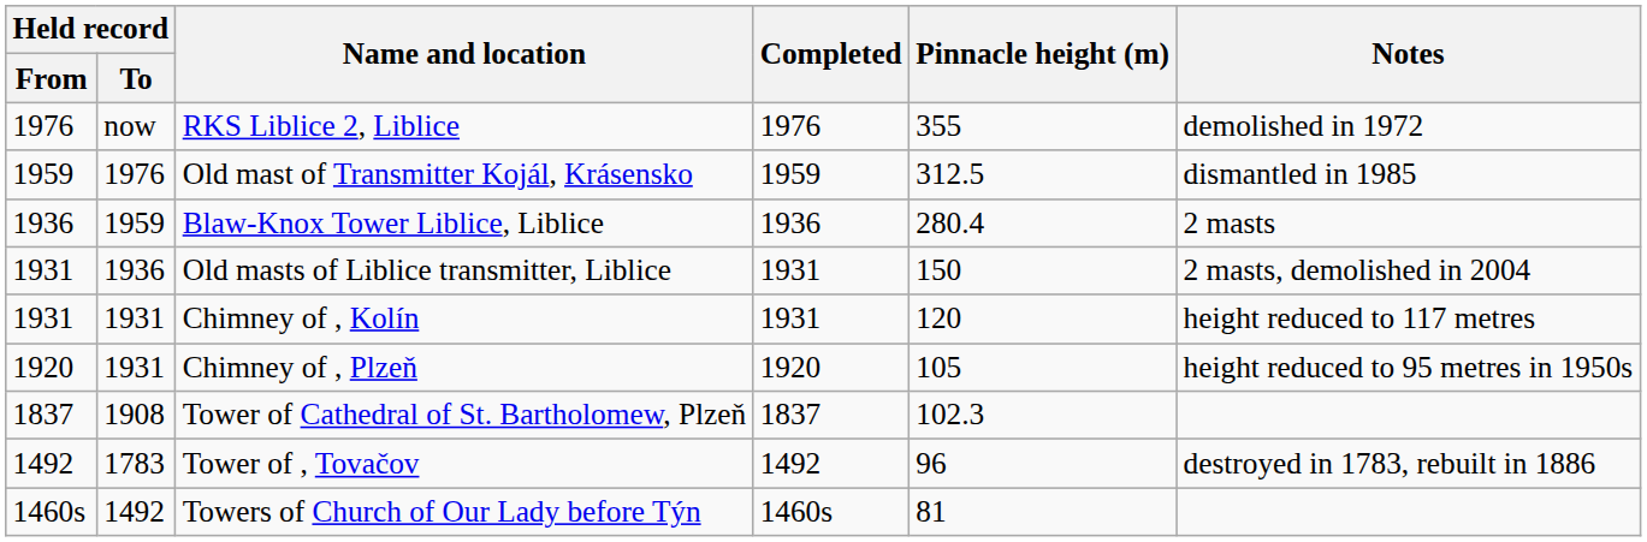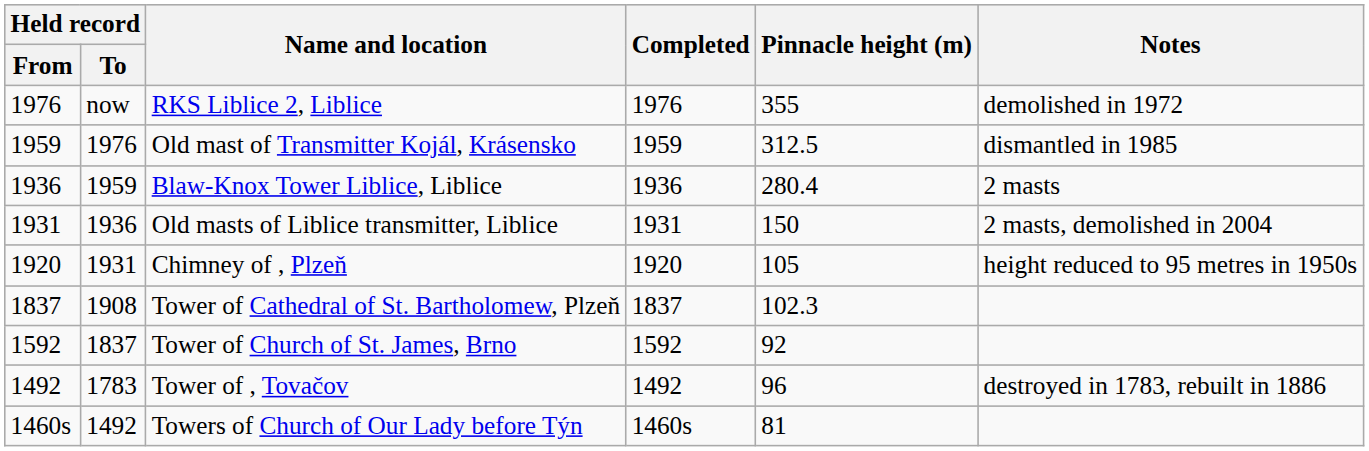 <table class="sortable wikitable">
 <tr>
 <th colspan="2">Held record</th>
 <th rowspan="2">Name and location</th>
 <th rowspan="2">Completed</th>
 <th rowspan="2">Pinnacle height (m)</th>
 <th rowspan="2">Notes</th>
 </tr>
 <tr>
 <th>From</th>
 <th>To</th>
 </tr>
 <tr>
 <td>1976</td>
 <td>now</td>
 <td><a href='#'>RKS Liblice 2</a>, <a href='#'>Liblice</a></td>
 <td>1976</td>
 <td>355</td>
 <td>demolished in 1972</td>
 </tr>
 <tr>
 <td>1959</td>
 <td>1976</td>
 <td>Old mast of <a href='#'>Transmitter Kojál</a>, <a href='#'>Krásensko</a></td>
 <td>1959</td>
 <td>312.5</td>
 <td>dismantled in 1985</td>
 </tr>
 <tr>
 <td>1936</td>
 <td>1959</td>
 <td><a href='#'>Blaw-Knox Tower Liblice</a>, Liblice</td>
 <td>1936</td>
 <td>280.4</td>
 <td>2 masts</td>
 </tr>
 <tr>
 <td>1931</td>
 <td>1936</td>
 <td>Old masts of Liblice transmitter, Liblice</td>
 <td>1931</td>
 <td>150</td>
 <td>2 masts, demolished in 2004</td>
 </tr>
 <tr>
-<td>1931</td>
-<td>1931</td>
-<td>Chimney of , <a href='#'>Kolín</a></td>
-<td>1931</td>
-<td>120</td>
-<td>height reduced to 117 metres</td>
-</tr>
-<tr>
 <td>1920</td>
 <td>1931</td>
 <td>Chimney of , <a href='#'>Plzeň</a></td>
 <td>1920</td>
 <td>105</td>
 <td>height reduced to 95 metres in 1950s</td>
 </tr>
 <tr>
 <td>1837</td>
 <td>1908</td>
 <td>Tower of <a href='#'>Cathedral of St. Bartholomew</a>, Plzeň</td>
 <td>1837</td>
 <td>102.3</td>
+<td></td>
+</tr>
+<tr>
+<td>1592</td>
+<td>1837</td>
+<td>Tower of <a href='#'>Church of St. James</a>, <a href='#'>Brno</a></td>
+<td>1592</td>
+<td>92</td>
 <td></td>
 </tr>
 <tr>
 <td>1492</td>
 <td>1783</td>
 <td>Tower of , <a href='#'>Tovačov</a></td>
 <td>1492</td>
 <td>96</td>
 <td>destroyed in 1783, rebuilt in 1886</td>
 </tr>
 <tr>
 <td>1460s</td>
 <td>1492</td>
 <td>Towers of <a href='#'>Church of Our Lady before Týn</a></td>
 <td>1460s</td>
 <td>81</td>
 <td></td>
 </tr>
 </table>
